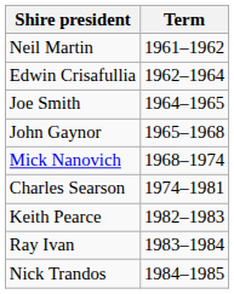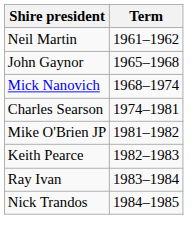 <table class="wikitable">
 <tr>
 <th>Shire president</th>
 <th>Term</th>
 </tr>
 <tr>
 <td>Neil Martin</td>
 <td>1961–1962</td>
-</tr>
-<tr>
-<td>Edwin Crisafullia</td>
-<td>1962–1964</td>
-</tr>
-<tr>
-<td>Joe Smith</td>
-<td>1964–1965</td>
 </tr>
 <tr>
 <td>John Gaynor</td>
 <td>1965–1968</td>
 </tr>
 <tr>
 <td><a href='#'>Mick Nanovich</a></td>
 <td>1968–1974</td>
 </tr>
 <tr>
 <td>Charles Searson</td>
 <td>1974–1981</td>
 </tr>
 <tr>
+<td>Mike O'Brien JP</td>
+<td>1981–1982</td>
+</tr>
+<tr>
 <td>Keith Pearce</td>
 <td>1982–1983</td>
 </tr>
 <tr>
 <td>Ray Ivan</td>
 <td>1983–1984</td>
 </tr>
 <tr>
 <td>Nick Trandos</td>
 <td>1984–1985</td>
 </tr>
 </table>
